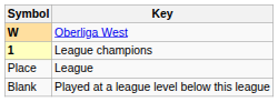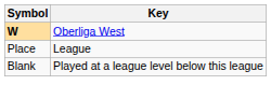 <table class="wikitable" align="center">
 <tr>
 <th>Symbol</th>
 <th>Key</th>
 </tr>
 <tr>
 <td style="background:#ffdf9f;"><strong>W</strong></td>
 <td><a href='#'>Oberliga West</a></td>
 </tr>
 <tr>
-<td style="background:#ffffbf"><strong>1</strong></td>
-<td>League champions</td>
-</tr>
-<tr>
 <td>Place</td>
 <td>League</td>
 </tr>
 <tr>
 <td>Blank</td>
 <td>Played at a league level below this league</td>
 </tr>
 </table>
